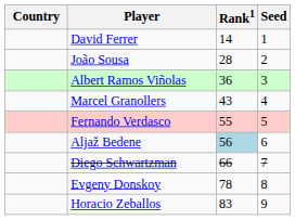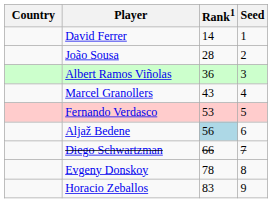 <table class="sortable wikitable">
 <tr>
 <th width="70">Country</th>
 <th width="175">Player</th>
 <th>Rank<sup>1</sup></th>
 <th>Seed</th>
 </tr>
 <tr>
 <td></td>
 <td><a href='#'>David Ferrer</a></td>
 <td>14</td>
 <td>1</td>
 </tr>
 <tr>
 <td></td>
 <td><a href='#'>João Sousa</a></td>
 <td>28</td>
 <td>2</td>
 </tr>
 <tr style="background:#cfc;">
 <td></td>
 <td><a href='#'>Albert Ramos Viñolas</a></td>
 <td>36</td>
 <td>3</td>
 </tr>
 <tr>
 <td></td>
 <td><a href='#'>Marcel Granollers</a></td>
 <td>43</td>
 <td>4</td>
 </tr>
 <tr style="background:#fcc;">
 <td></td>
 <td><a href='#'>Fernando Verdasco</a></td>
-<td>55</td>
+<td>53</td>
 <td>5</td>
 </tr>
 <tr>
 <td></td>
 <td><a href='#'>Aljaž Bedene</a></td>
 <td style="background: lightblue;">56</td>
 <td>6</td>
 </tr>
 <tr>
 <td><s></s></td>
 <td><s><a href='#'>Diego Schwartzman</a></s></td>
 <td><s>66</s></td>
 <td><s>7</s></td>
 </tr>
 <tr>
 <td></td>
 <td><a href='#'>Evgeny Donskoy</a></td>
 <td>78</td>
 <td>8</td>
 </tr>
 <tr>
 <td></td>
 <td><a href='#'>Horacio Zeballos</a></td>
 <td>83</td>
 <td>9</td>
 </tr>
 </table>
